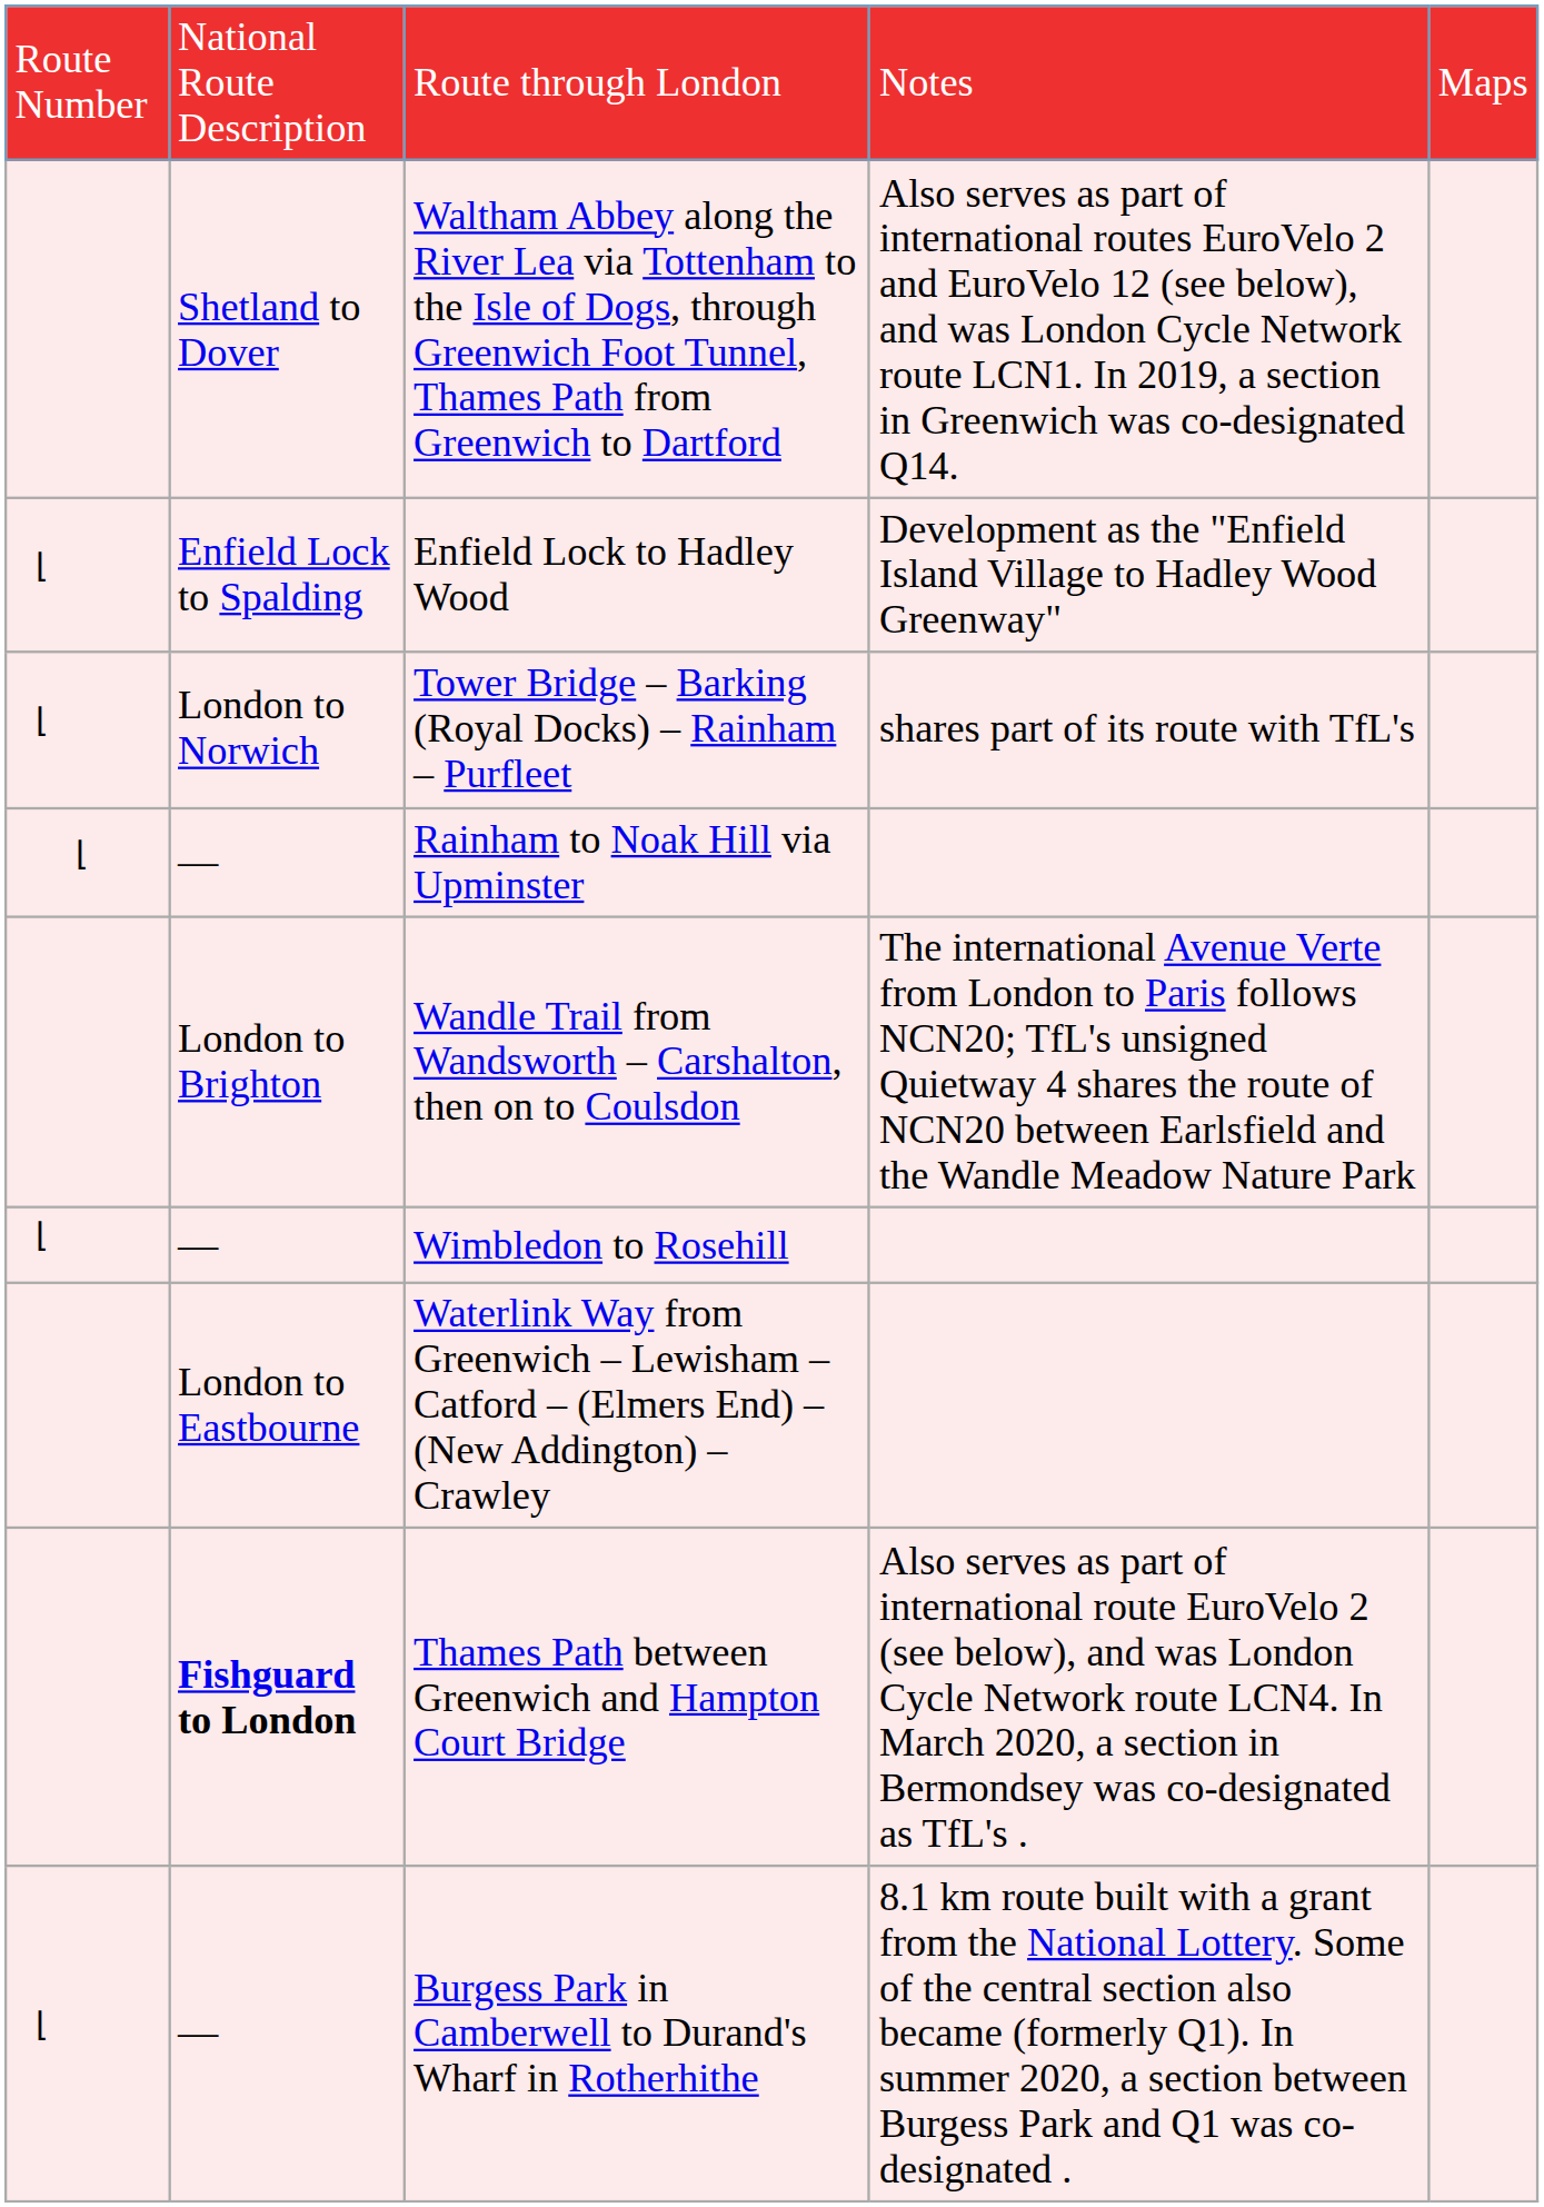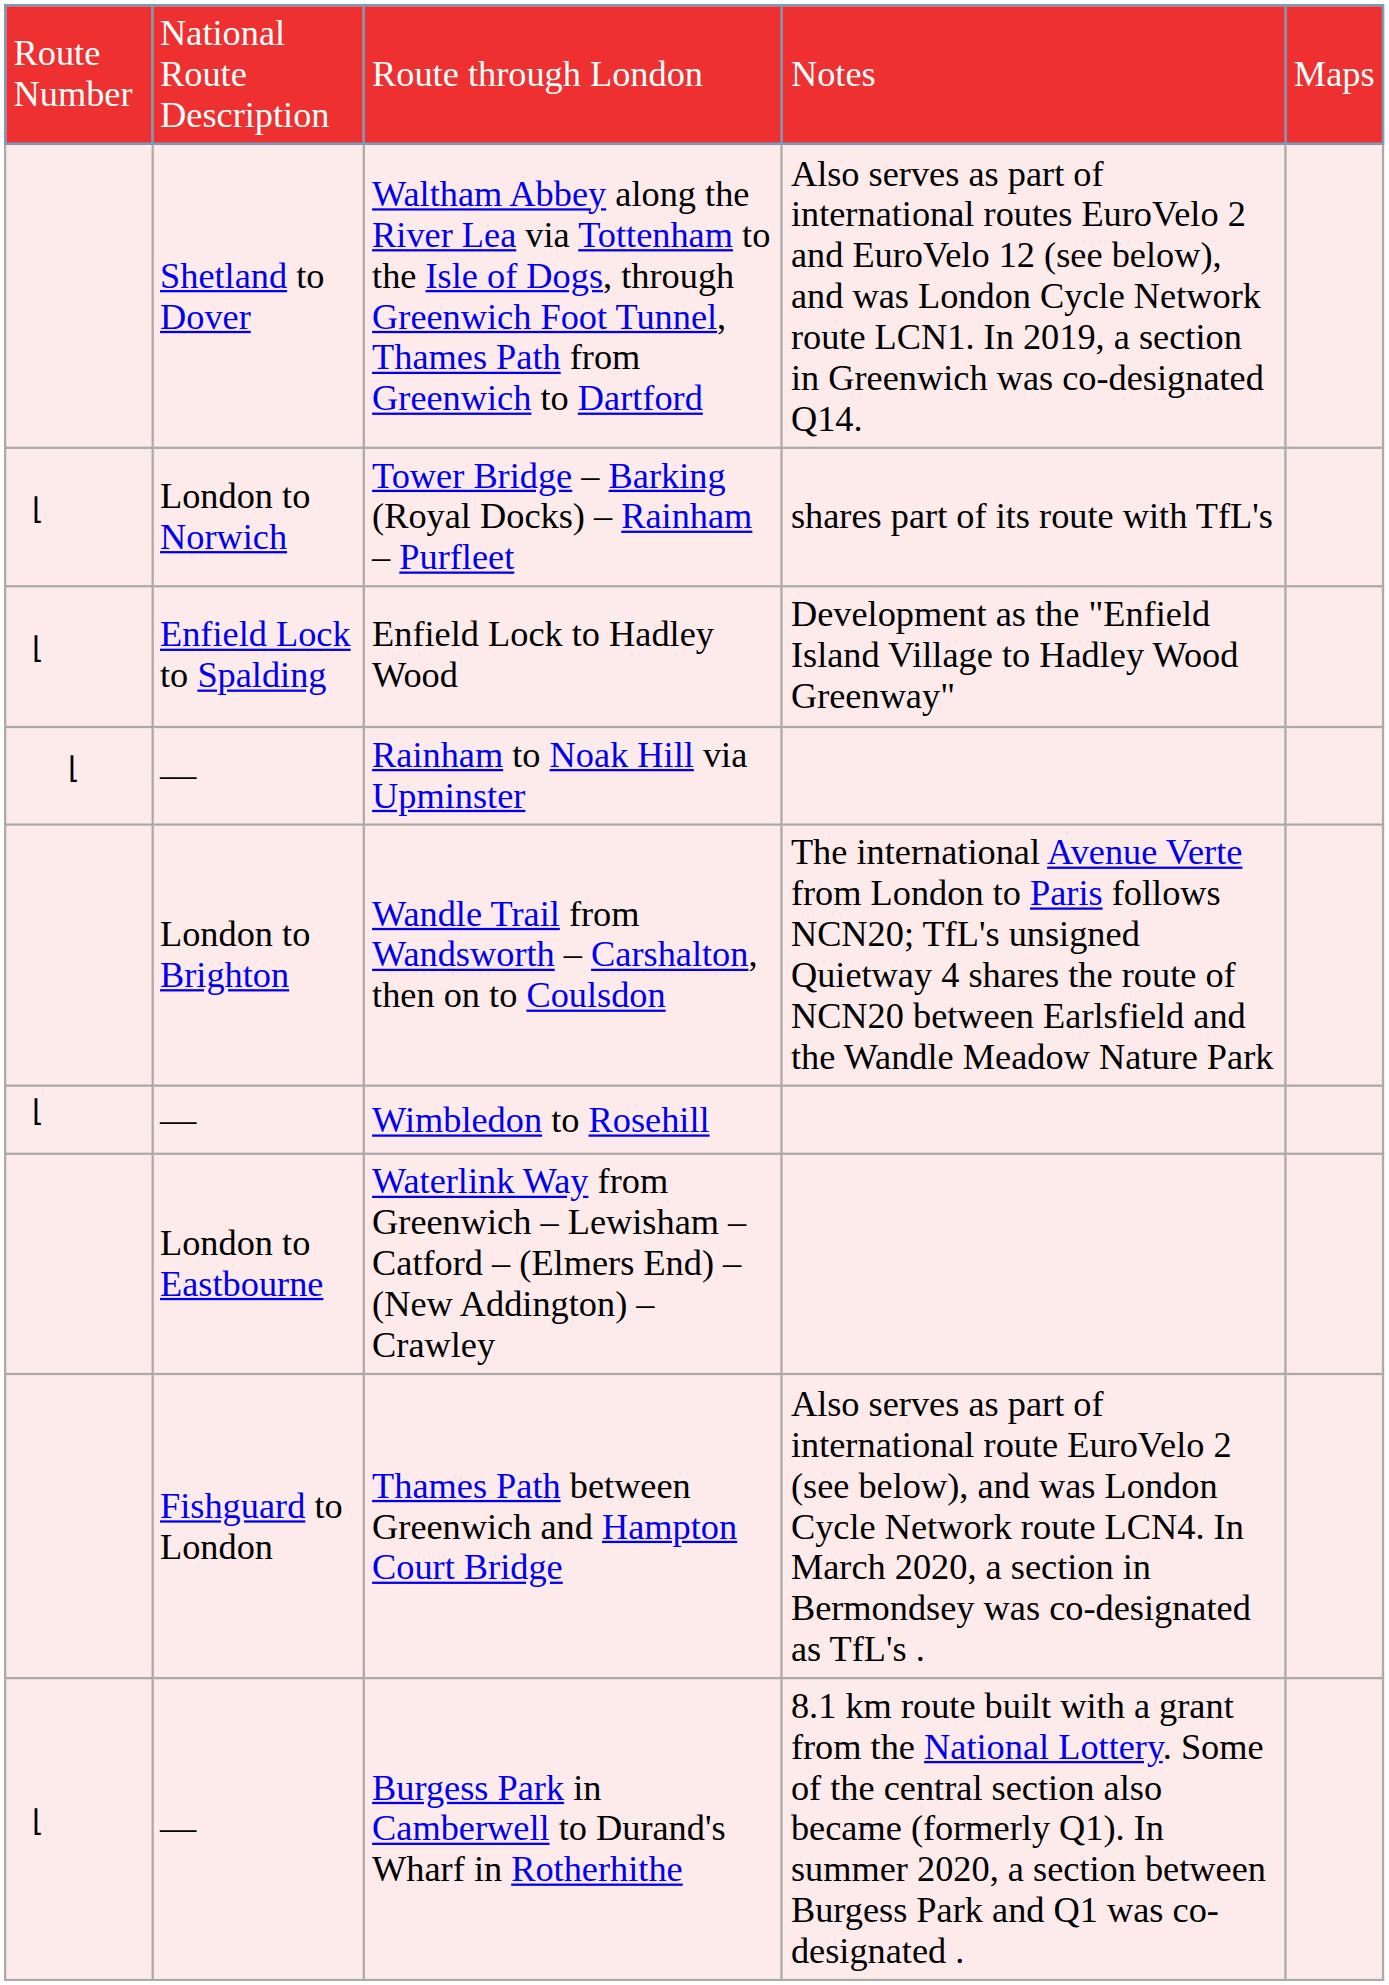 <table class="wikitable" style="background: #fdeaea;">
 <tr>
 <td style="color: #ffffff; background: #ee3030; border-color: #729FBF;">Route Number</td>
 <td style="color: #ffffff; background: #ee3030; border-color: #729FBF;">National Route Description</td>
 <td style="color: #ffffff; background: #ee3030; border-color: #729FBF;">Route through London</td>
 <td style="color: #ffffff; background: #ee3030; border-color: #729FBF;">Notes</td>
 <td style="color: #ffffff; background: #ee3030; border-color: #729FBF;">Maps</td>
 </tr>
 <tr>
 <td></td>
 <td><a href='#'>Shetland</a> to <a href='#'>Dover</a></td>
 <td><a href='#'>Waltham Abbey</a> along the <a href='#'>River Lea</a> via <a href='#'>Tottenham</a> to the <a href='#'>Isle of Dogs</a>, through <a href='#'>Greenwich Foot Tunnel</a>, <a href='#'>Thames Path</a> from <a href='#'>Greenwich</a> to <a href='#'>Dartford</a></td>
 <td>Also serves as part of international routes EuroVelo 2 and EuroVelo 12 (see below), and was London Cycle Network route LCN1. In 2019, a section in Greenwich was co-designated Q14.</td>
 <td></td>
 </tr>
 <tr>
 <td>  <sup>⌊</sup> </td>
-<td><a href='#'>Enfield Lock</a> to <a href='#'>Spalding</a></td>
-<td>Enfield Lock to Hadley Wood</td>
-<td>Development as the "Enfield Island Village to Hadley Wood Greenway"</td>
+<td>London to <a href='#'>Norwich</a></td>
+<td><a href='#'>Tower Bridge</a> – <a href='#'>Barking</a> (Royal Docks) – <a href='#'>Rainham</a> – <a href='#'>Purfleet</a></td>
+<td>shares part of its route with TfL's </td>
 <td></td>
 </tr>
 <tr>
 <td>  <sup>⌊</sup> </td>
-<td>London to <a href='#'>Norwich</a></td>
-<td><a href='#'>Tower Bridge</a> – <a href='#'>Barking</a> (Royal Docks) – <a href='#'>Rainham</a> – <a href='#'>Purfleet</a></td>
-<td>shares part of its route with TfL's </td>
+<td><a href='#'>Enfield Lock</a> to <a href='#'>Spalding</a></td>
+<td>Enfield Lock to Hadley Wood</td>
+<td>Development as the "Enfield Island Village to Hadley Wood Greenway"</td>
 <td></td>
 </tr>
 <tr>
 <td>      <sup>⌊</sup>  </td>
 <td>—</td>
 <td><a href='#'>Rainham</a> to <a href='#'>Noak Hill</a> via <a href='#'>Upminster</a></td>
 <td></td>
 <td></td>
 </tr>
 <tr>
 <td></td>
 <td>London to <a href='#'>Brighton</a></td>
 <td><a href='#'>Wandle Trail</a> from <a href='#'>Wandsworth</a> – <a href='#'>Carshalton</a>, then on to <a href='#'>Coulsdon</a></td>
 <td>The international <a href='#'>Avenue Verte</a> from London to <a href='#'>Paris</a> follows NCN20; TfL's unsigned Quietway 4 shares the route of NCN20 between Earlsfield and the Wandle Meadow Nature Park</td>
 <td></td>
 </tr>
 <tr>
 <td>  <sup>⌊</sup> </td>
 <td>—</td>
 <td><a href='#'>Wimbledon</a> to <a href='#'>Rosehill</a></td>
 <td></td>
 <td></td>
 </tr>
 <tr>
 <td></td>
 <td>London to <a href='#'>Eastbourne</a></td>
 <td><a href='#'>Waterlink Way</a> from Greenwich – Lewisham – Catford – (Elmers End) – (New Addington) – Crawley</td>
 <td></td>
 <td></td>
 </tr>
 <tr>
 <td></td>
-<td><strong><a href='#'>Fishguard</a> to London</strong></td>
+<td><a href='#'>Fishguard</a> to London</td>
 <td><a href='#'>Thames Path</a> between Greenwich and <a href='#'>Hampton Court Bridge</a></td>
 <td>Also serves as part of international route EuroVelo 2 (see below), and was London Cycle Network route LCN4. In March 2020, a section in Bermondsey was co-designated as TfL's .</td>
 <td></td>
 </tr>
 <tr>
 <td>  <sup>⌊</sup> </td>
 <td>—</td>
 <td><a href='#'>Burgess Park</a> in <a href='#'>Camberwell</a> to Durand's Wharf in <a href='#'>Rotherhithe</a></td>
 <td>8.1 km route built with a grant from the <a href='#'>National Lottery</a>. Some of the central section also became  (formerly Q1). In summer 2020, a section between Burgess Park and Q1 was co-designated .</td>
 <td></td>
 </tr>
 </table>
